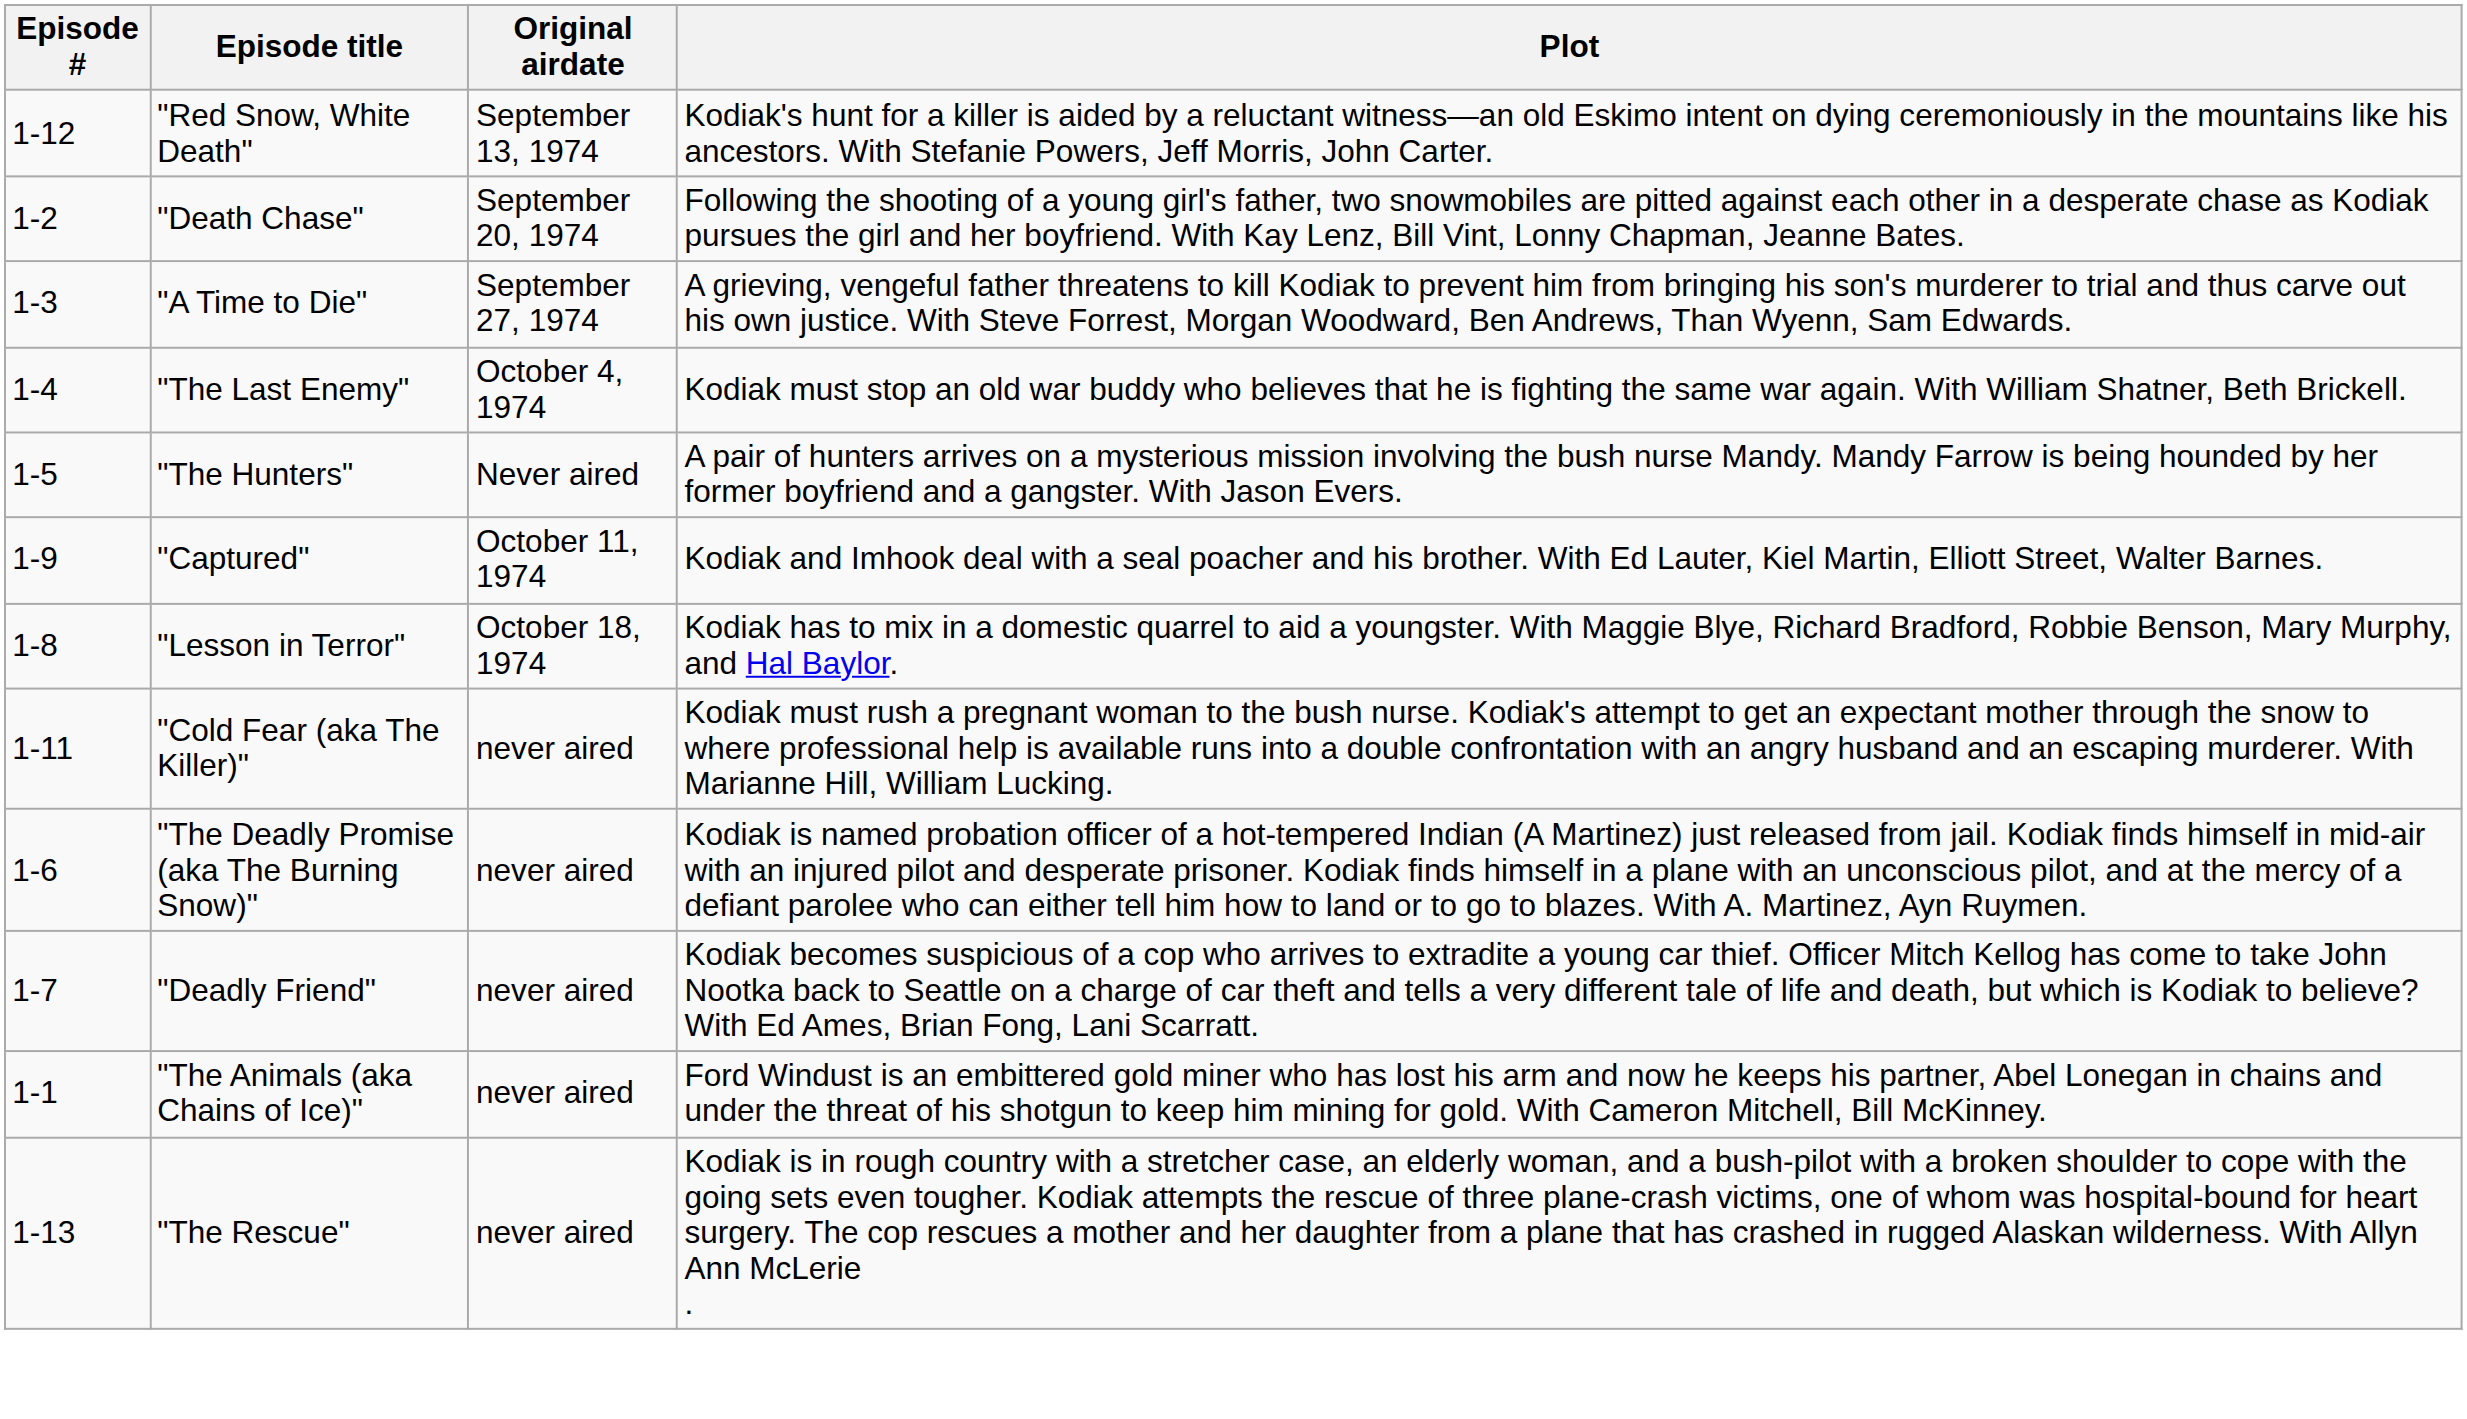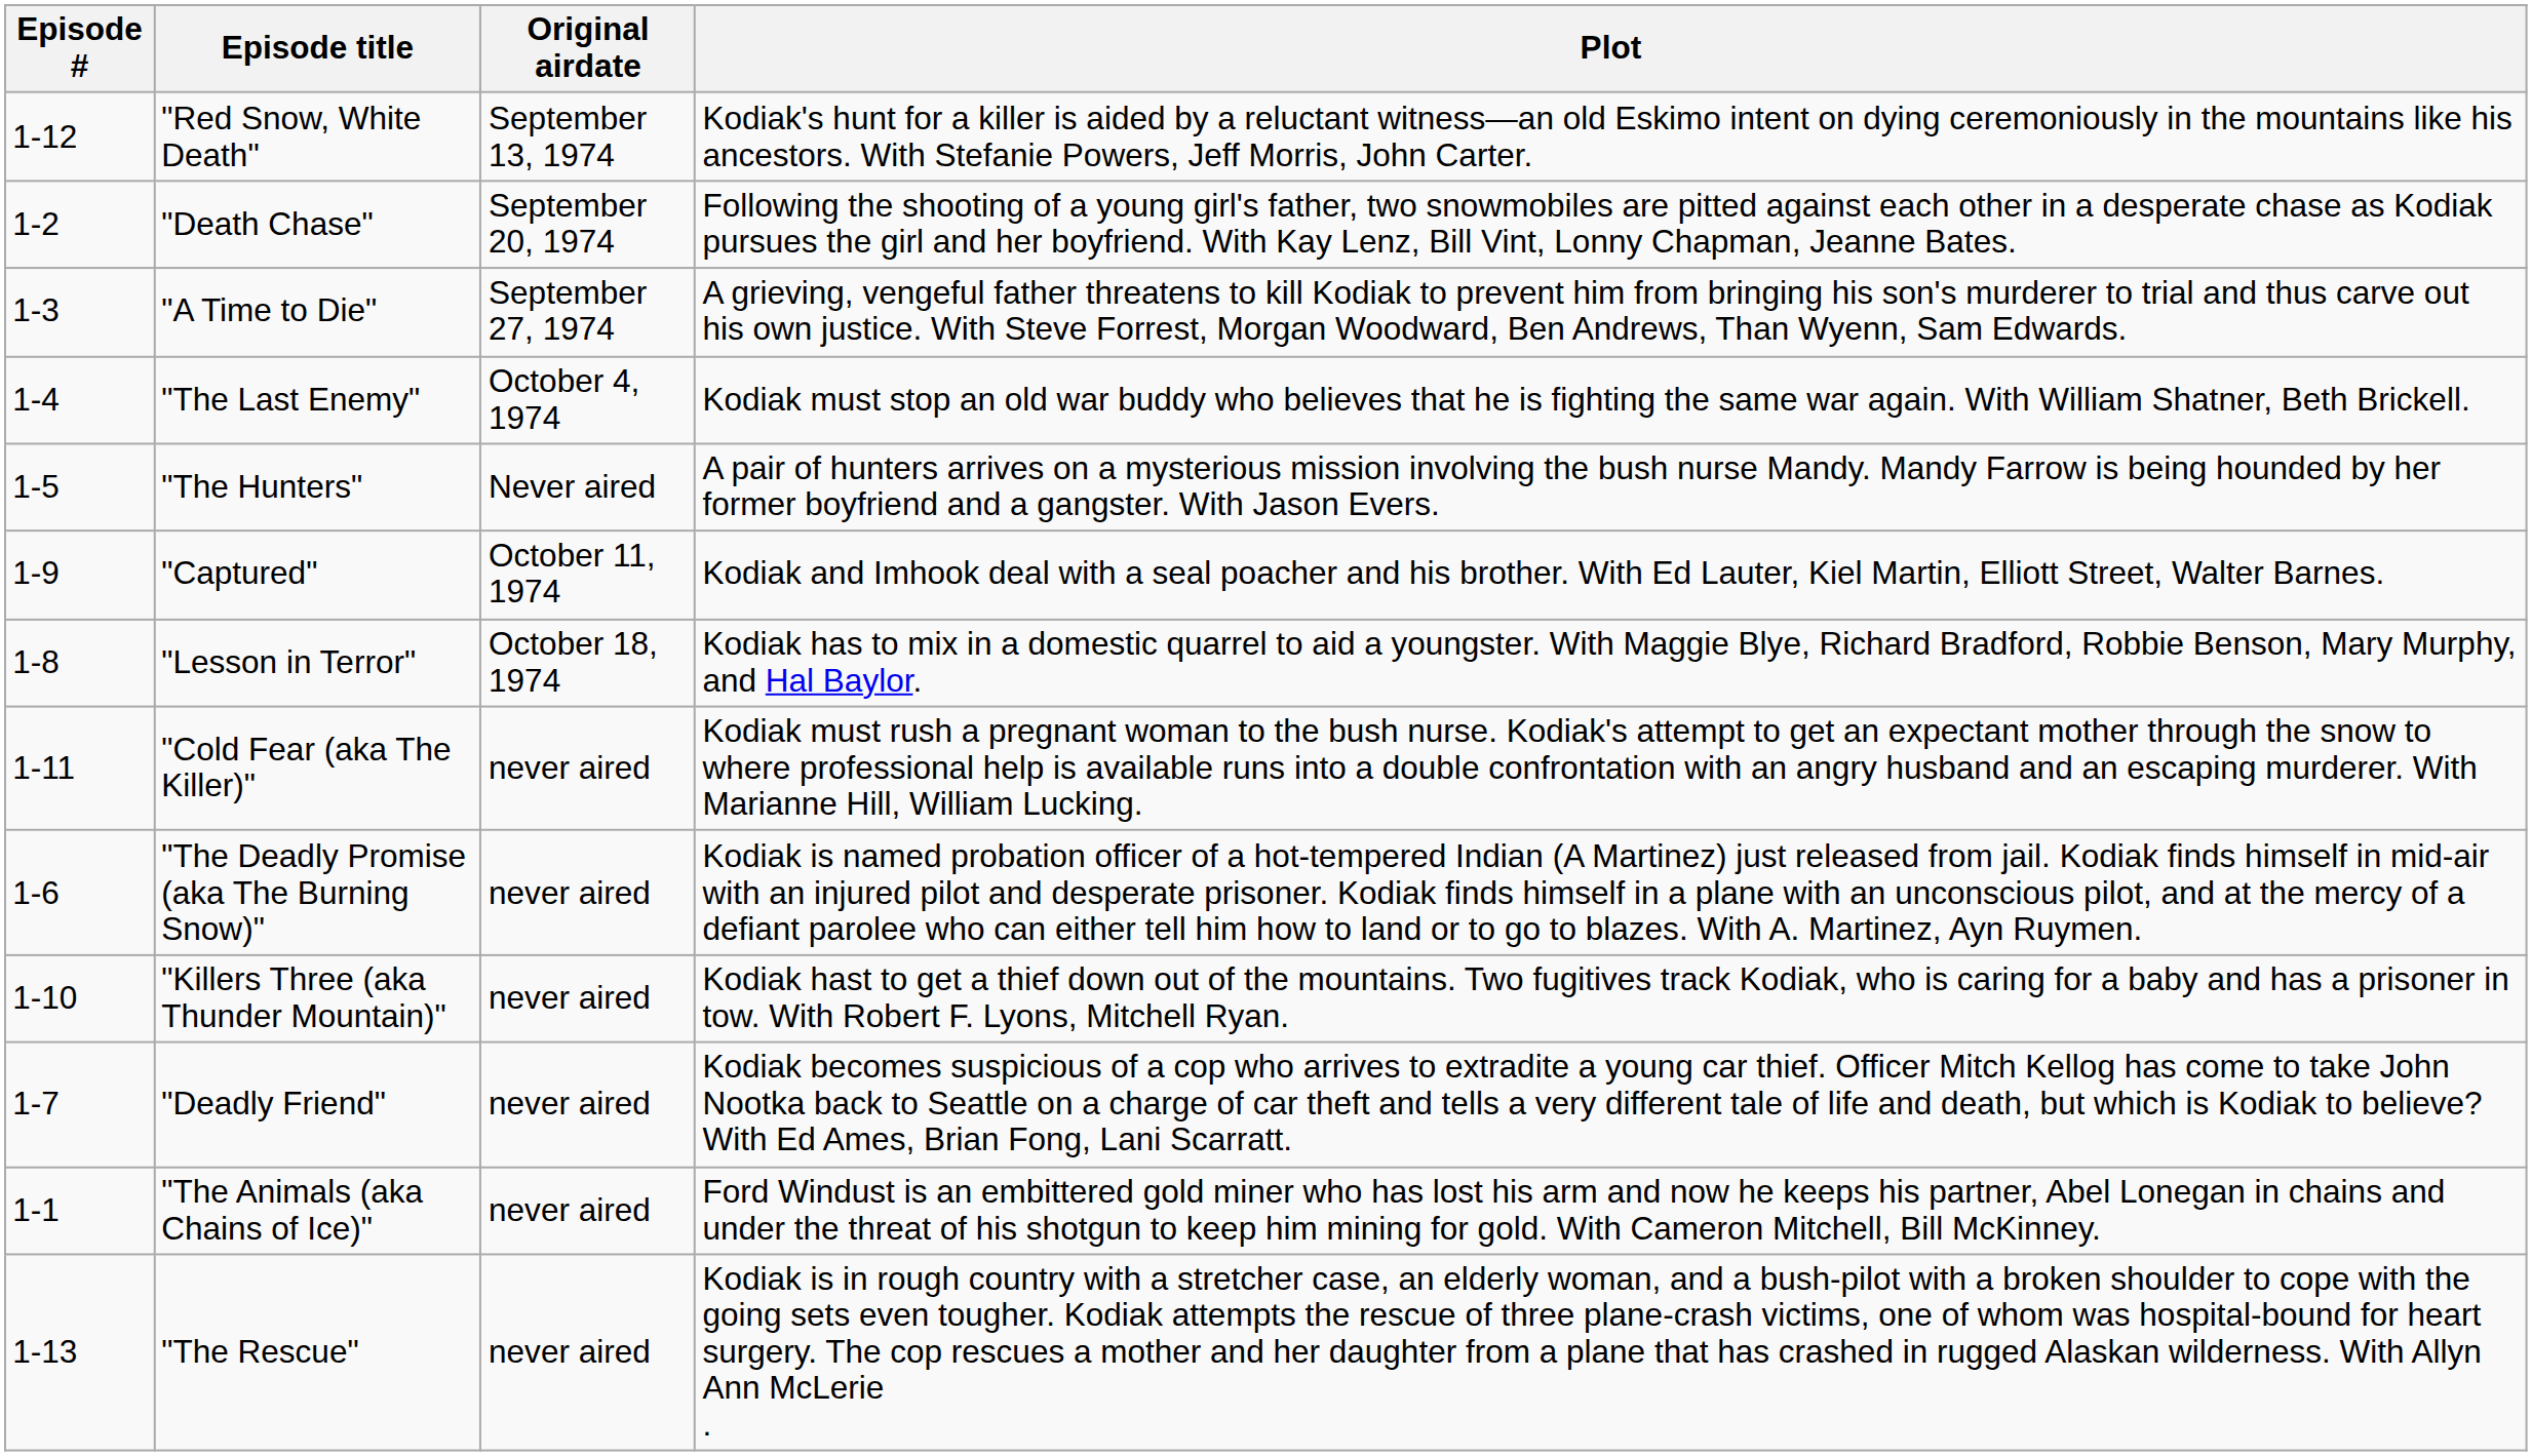 <table class="wikitable">
 <tr>
 <th>Episode #</th>
 <th>Episode title</th>
 <th>Original airdate</th>
 <th>Plot</th>
 </tr>
 <tr>
 <td>1-12</td>
 <td>"Red Snow, White Death"</td>
 <td>September 13, 1974</td>
 <td>Kodiak's hunt for a killer is aided by a reluctant witness—an old Eskimo intent on dying ceremoniously in the mountains like his ancestors. With Stefanie Powers, Jeff Morris, John Carter.</td>
 </tr>
 <tr>
 <td>1-2</td>
 <td>"Death Chase"</td>
 <td>September 20, 1974</td>
 <td>Following the shooting of a young girl's father, two snowmobiles are pitted against each other in a desperate chase as Kodiak pursues the girl and her boyfriend. With Kay Lenz, Bill Vint, Lonny Chapman, Jeanne Bates.</td>
 </tr>
 <tr>
 <td>1-3</td>
 <td>"A Time to Die"</td>
 <td>September 27, 1974</td>
 <td>A grieving, vengeful father threatens to kill Kodiak to prevent him from bringing his son's murderer to trial and thus carve out his own justice. With Steve Forrest, Morgan Woodward, Ben Andrews, Than Wyenn, Sam Edwards.</td>
 </tr>
 <tr>
 <td>1-4</td>
 <td>"The Last Enemy"</td>
 <td>October 4, 1974</td>
 <td>Kodiak must stop an old war buddy who believes that he is fighting the same war again. With William Shatner, Beth Brickell.</td>
 </tr>
 <tr>
 <td>1-5</td>
 <td>"The Hunters"</td>
 <td>Never aired</td>
 <td>A pair of hunters arrives on a mysterious mission involving the bush nurse Mandy. Mandy Farrow is being hounded by her former boyfriend and a gangster. With Jason Evers.</td>
 </tr>
 <tr>
 <td>1-9</td>
 <td>"Captured"</td>
 <td>October 11, 1974</td>
 <td>Kodiak and Imhook deal with a seal poacher and his brother. With Ed Lauter, Kiel Martin, Elliott Street, Walter Barnes.</td>
 </tr>
 <tr>
 <td>1-8</td>
 <td>"Lesson in Terror"</td>
 <td>October 18, 1974</td>
 <td>Kodiak has to mix in a domestic quarrel to aid a youngster. With Maggie Blye, Richard Bradford, Robbie Benson, Mary Murphy, and <a href='#'>Hal Baylor</a>.</td>
 </tr>
 <tr>
 <td>1-11</td>
 <td>"Cold Fear (aka The Killer)"</td>
 <td>never aired</td>
 <td>Kodiak must rush a pregnant woman to the bush nurse. Kodiak's attempt to get an expectant mother through the snow to where professional help is available runs into a double confrontation with an angry husband and an escaping murderer. With Marianne Hill, William Lucking.</td>
 </tr>
 <tr>
 <td>1-6</td>
 <td>"The Deadly Promise (aka The Burning Snow)"</td>
 <td>never aired</td>
 <td>Kodiak is named probation officer of a hot-tempered Indian (A Martinez) just released from jail. Kodiak finds himself in mid-air with an injured pilot and desperate prisoner. Kodiak finds himself in a plane with an unconscious pilot, and at the mercy of a defiant parolee who can either tell him how to land or to go to blazes. With A. Martinez, Ayn Ruymen.</td>
 </tr>
 <tr>
+<td>1-10</td>
+<td>"Killers Three (aka Thunder Mountain)"</td>
+<td>never aired</td>
+<td>Kodiak hast to get a thief down out of the mountains. Two fugitives track Kodiak, who is caring for a baby and has a prisoner in tow. With Robert F. Lyons, Mitchell Ryan.</td>
+</tr>
+<tr>
 <td>1-7</td>
 <td>"Deadly Friend"</td>
 <td>never aired</td>
 <td>Kodiak becomes suspicious of a cop who arrives to extradite a young car thief. Officer Mitch Kellog has come to take John Nootka back to Seattle on a charge of car theft and tells a very different tale of life and death, but which is Kodiak to believe? With Ed Ames, Brian Fong, Lani Scarratt.</td>
 </tr>
 <tr>
 <td>1-1</td>
 <td>"The Animals (aka Chains of Ice)"</td>
 <td>never aired</td>
 <td>Ford Windust is an embittered gold miner who has lost his arm and now he keeps his partner, Abel Lonegan in chains and under the threat of his shotgun to keep him mining for gold. With Cameron Mitchell, Bill McKinney.</td>
 </tr>
 <tr>
 <td>1-13</td>
 <td>"The Rescue"</td>
 <td>never aired</td>
 <td>Kodiak is in rough country with a stretcher case, an elderly woman, and a bush-pilot with a broken shoulder to cope with the going sets even tougher. Kodiak attempts the rescue of three plane-crash victims, one of whom was hospital-bound for heart surgery. The cop rescues a mother and her daughter from a plane that has crashed in rugged Alaskan wilderness. With Allyn Ann McLerie<br>.</td>
 </tr>
 </table>
